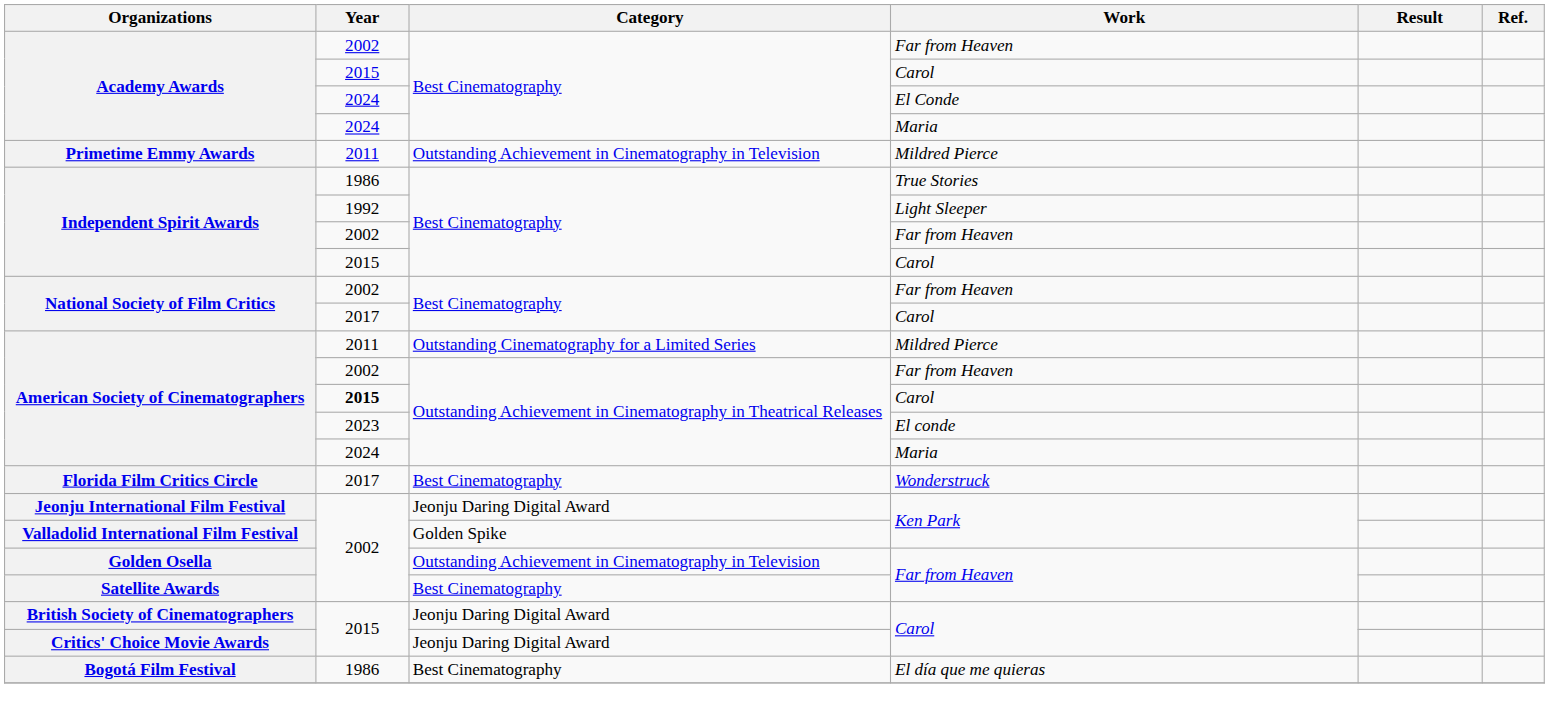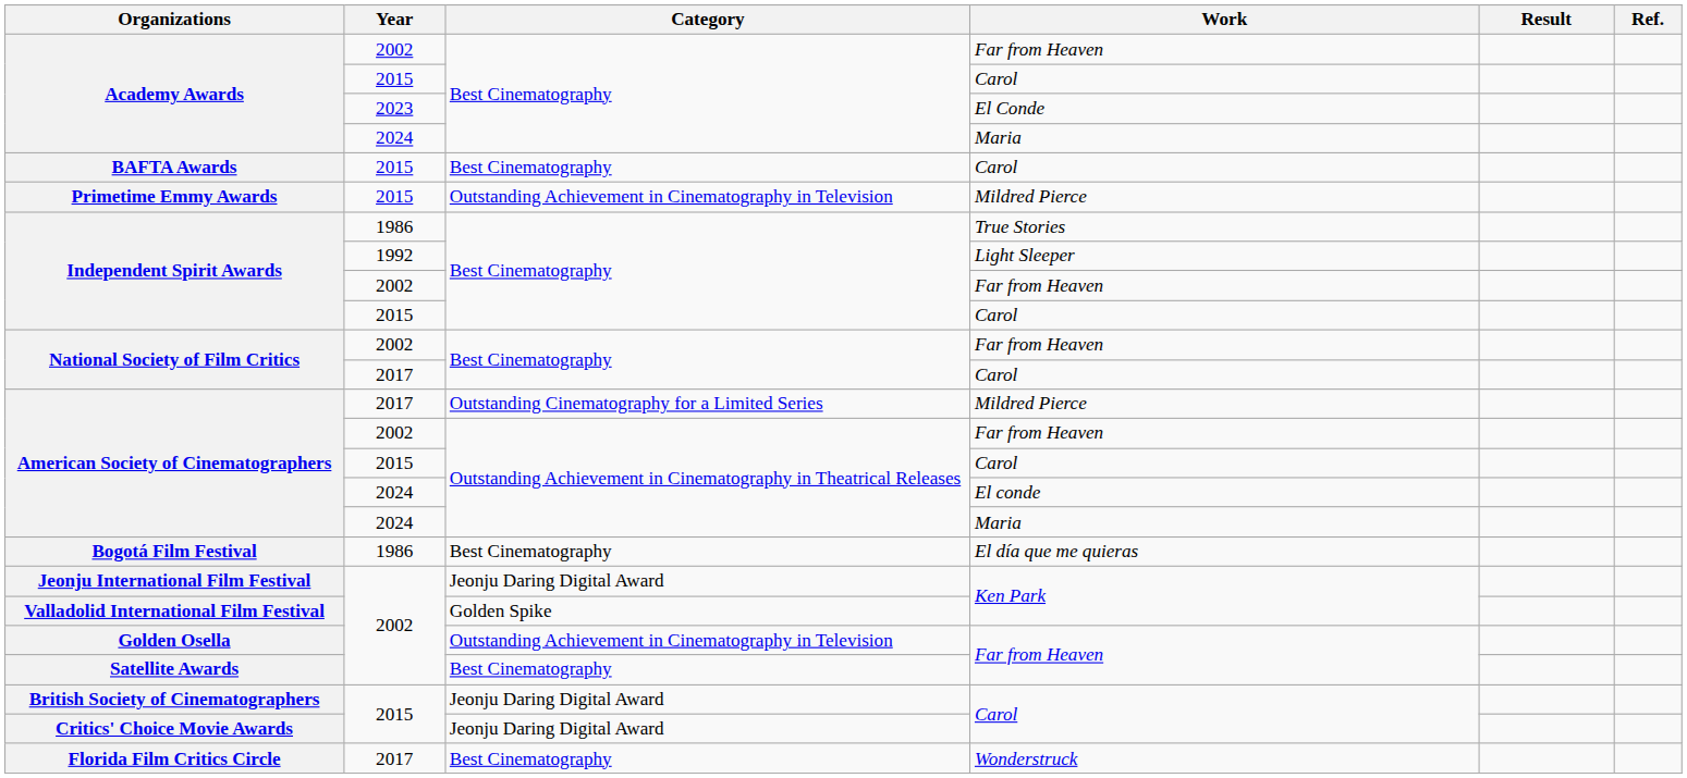 <table class="wikitable sortable plainrowheaders">
 <tr>
 <th scope="col" style="width:20%;">Organizations</th>
 <th scope="col" style="width:6%;">Year</th>
 <th scope="col" style="width:31%;">Category</th>
 <th scope="col" style="width:30%;">Work</th>
 <th scope="col" style="width:8%;">Result</th>
 <th scope="col" style="width:4%;" class="unsortable">Ref.</th>
 </tr>
 <tr>
 <th rowspan="4" scope="row"><a href='#'>Academy Awards</a></th>
 <td style="text-align:center;"><a href='#'>2002</a></td>
 <td rowspan=4><a href='#'>Best Cinematography</a></td>
 <td><em>Far from Heaven</em></td>
 <td></td>
 <td></td>
 </tr>
 <tr>
 <td style="text-align:center;"><a href='#'>2015</a></td>
 <td><em>Carol</em></td>
 <td></td>
 <td></td>
 </tr>
 <tr>
-<td style="text-align:center;"><a href='#'>2024</a></td>
+<td style="text-align:center;"><a href='#'>2023</a></td>
 <td><em>El Conde</em></td>
 <td></td>
 <td></td>
 </tr>
 <tr>
 <td style="text-align:center;"><a href='#'>2024</a></td>
 <td><em>Maria</em></td>
 <td></td>
 <td></td>
 </tr>
 <tr>
+<th rowspan="1" scope="row"><a href='#'>BAFTA Awards</a></th>
+<td style="text-align:center;"><a href='#'>2015</a></td>
+<td><a href='#'>Best Cinematography</a></td>
+<td><em>Carol</em></td>
+<td></td>
+<td></td>
+</tr>
+<tr>
 <th rowspan="1" scope="row"><a href='#'>Primetime Emmy Awards</a></th>
-<td style="text-align:center;"><a href='#'>2011</a></td>
+<td style="text-align:center;"><a href='#'>2015</a></td>
 <td><a href='#'>Outstanding Achievement in Cinematography in Television</a></td>
 <td><em>Mildred Pierce</em></td>
 <td></td>
 <td></td>
 </tr>
 <tr>
 <th rowspan="4" scope="row"><a href='#'>Independent Spirit Awards</a></th>
 <td style="text-align:center;">1986</td>
 <td rowspan=4><a href='#'>Best Cinematography</a></td>
 <td><em>True Stories</em></td>
 <td></td>
 <td></td>
 </tr>
 <tr>
 <td style="text-align:center;">1992</td>
 <td><em>Light Sleeper</em></td>
 <td></td>
 <td></td>
 </tr>
 <tr>
 <td style="text-align:center;">2002</td>
 <td><em>Far from Heaven</em></td>
 <td></td>
 <td></td>
 </tr>
 <tr>
 <td style="text-align:center;">2015</td>
 <td><em>Carol</em></td>
 <td></td>
 <td></td>
 </tr>
 <tr>
 <th rowspan="2" scope="row"><a href='#'>National Society of Film Critics</a></th>
 <td style="text-align:center;">2002</td>
 <td rowspan=2><a href='#'>Best Cinematography</a></td>
 <td><em>Far from Heaven</em></td>
 <td></td>
 <td></td>
 </tr>
 <tr>
 <td style="text-align:center;">2017</td>
 <td><em>Carol</em></td>
 <td></td>
 <td></td>
 </tr>
 <tr>
 <th rowspan="5" scope="row"><a href='#'>American Society of Cinematographers</a></th>
-<td style="text-align:center;">2011</td>
+<td style="text-align:center;">2017</td>
 <td><a href='#'>Outstanding Cinematography for a Limited Series</a></td>
 <td><em>Mildred Pierce</em></td>
 <td></td>
 <td></td>
 </tr>
 <tr>
 <td style="text-align:center;">2002</td>
 <td rowspan=4><a href='#'>Outstanding Achievement in Cinematography in Theatrical Releases</a></td>
 <td><em>Far from Heaven</em></td>
 <td></td>
 <td></td>
 </tr>
 <tr>
-<td style="text-align:center;"><strong>2015</strong></td>
+<td style="text-align:center;">2015</td>
 <td><em>Carol</em></td>
 <td></td>
 <td></td>
 </tr>
 <tr>
-<td style="text-align:center;">2023</td>
+<td style="text-align:center;">2024</td>
 <td><em>El conde</em></td>
 <td></td>
 <td></td>
 </tr>
 <tr>
 <td style="text-align:center;">2024</td>
 <td><em>Maria</em></td>
 <td></td>
 <td></td>
 </tr>
 <tr>
-<th rowspan="1" scope="row"><a href='#'>Florida Film Critics Circle</a></th>
-<td style="text-align:center;">2017</td>
-<td><a href='#'>Best Cinematography</a></td>
-<td><em><a href='#'>Wonderstruck</a></em></td>
+<th rowspan="1" scope="row"><a href='#'>Bogotá Film Festival</a></th>
+<td style="text-align:center;">1986</td>
+<td>Best Cinematography</td>
+<td><em>El día que me quieras</em></td>
 <td></td>
 <td></td>
 </tr>
 <tr>
 <th rowspan="1" scope="row"><a href='#'>Jeonju International Film Festival</a></th>
 <td style="text-align:center;", rowspan=4>2002</td>
 <td>Jeonju Daring Digital Award</td>
 <td rowspan=2><em><a href='#'>Ken Park</a></em></td>
 <td></td>
 <td></td>
 </tr>
 <tr>
 <th rowspan="1" scope="row"><a href='#'>Valladolid International Film Festival</a></th>
 <td>Golden Spike</td>
 <td></td>
 <td></td>
 </tr>
 <tr>
 <th rowspan="1" scope="row"><a href='#'>Golden Osella</a></th>
 <td><a href='#'>Outstanding Achievement in Cinematography in Television</a></td>
 <td rowspan=2><em><a href='#'>Far from Heaven</a></em></td>
 <td></td>
 <td></td>
 </tr>
 <tr>
 <th rowspan="1" scope="row"><a href='#'>Satellite Awards</a></th>
 <td><a href='#'>Best Cinematography</a></td>
 <td></td>
 <td></td>
 </tr>
 <tr>
 <th rowspan="1" scope="row"><a href='#'>British Society of Cinematographers</a></th>
 <td style="text-align:center;", rowspan=2>2015</td>
 <td>Jeonju Daring Digital Award</td>
 <td rowspan=2><em><a href='#'>Carol</a></em></td>
 <td></td>
 <td></td>
 </tr>
 <tr>
 <th rowspan="1" scope="row"><a href='#'>Critics' Choice Movie Awards</a></th>
 <td>Jeonju Daring Digital Award</td>
 <td></td>
 <td></td>
 </tr>
 <tr>
-<th rowspan="1" scope="row"><a href='#'>Bogotá Film Festival</a></th>
-<td style="text-align:center;">1986</td>
-<td>Best Cinematography</td>
-<td><em>El día que me quieras</em></td>
+<th rowspan="1" scope="row"><a href='#'>Florida Film Critics Circle</a></th>
+<td style="text-align:center;">2017</td>
+<td><a href='#'>Best Cinematography</a></td>
+<td><em><a href='#'>Wonderstruck</a></em></td>
 <td></td>
 <td></td>
 </tr>
 <tr>
 </tr>
 </table>
